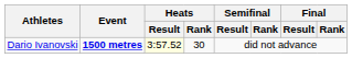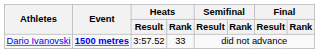 <table class="wikitable" border="1" style="font-size:90%">
 <tr>
 <th rowspan="2">Athletes</th>
 <th rowspan="2">Event</th>
 <th colspan="2">Heats</th>
 <th colspan="2">Semifinal</th>
 <th colspan="2">Final</th>
 </tr>
 <tr>
 <th>Result</th>
 <th>Rank</th>
 <th>Result</th>
 <th>Rank</th>
 <th>Result</th>
 <th>Rank</th>
 </tr>
 <tr>
 <td><a href='#'>Dario Ivanovski</a></td>
 <td><strong><a href='#'>1500 metres</a></strong></td>
-<td align=center style="background: lightyellow;">3:57.52</td>
-<td align=center>30</td>
+<td align=center>3:57.52</td>
+<td align=center>33</td>
 <td align=center colspan=4>did not advance</td>
 </tr>
 </table>
